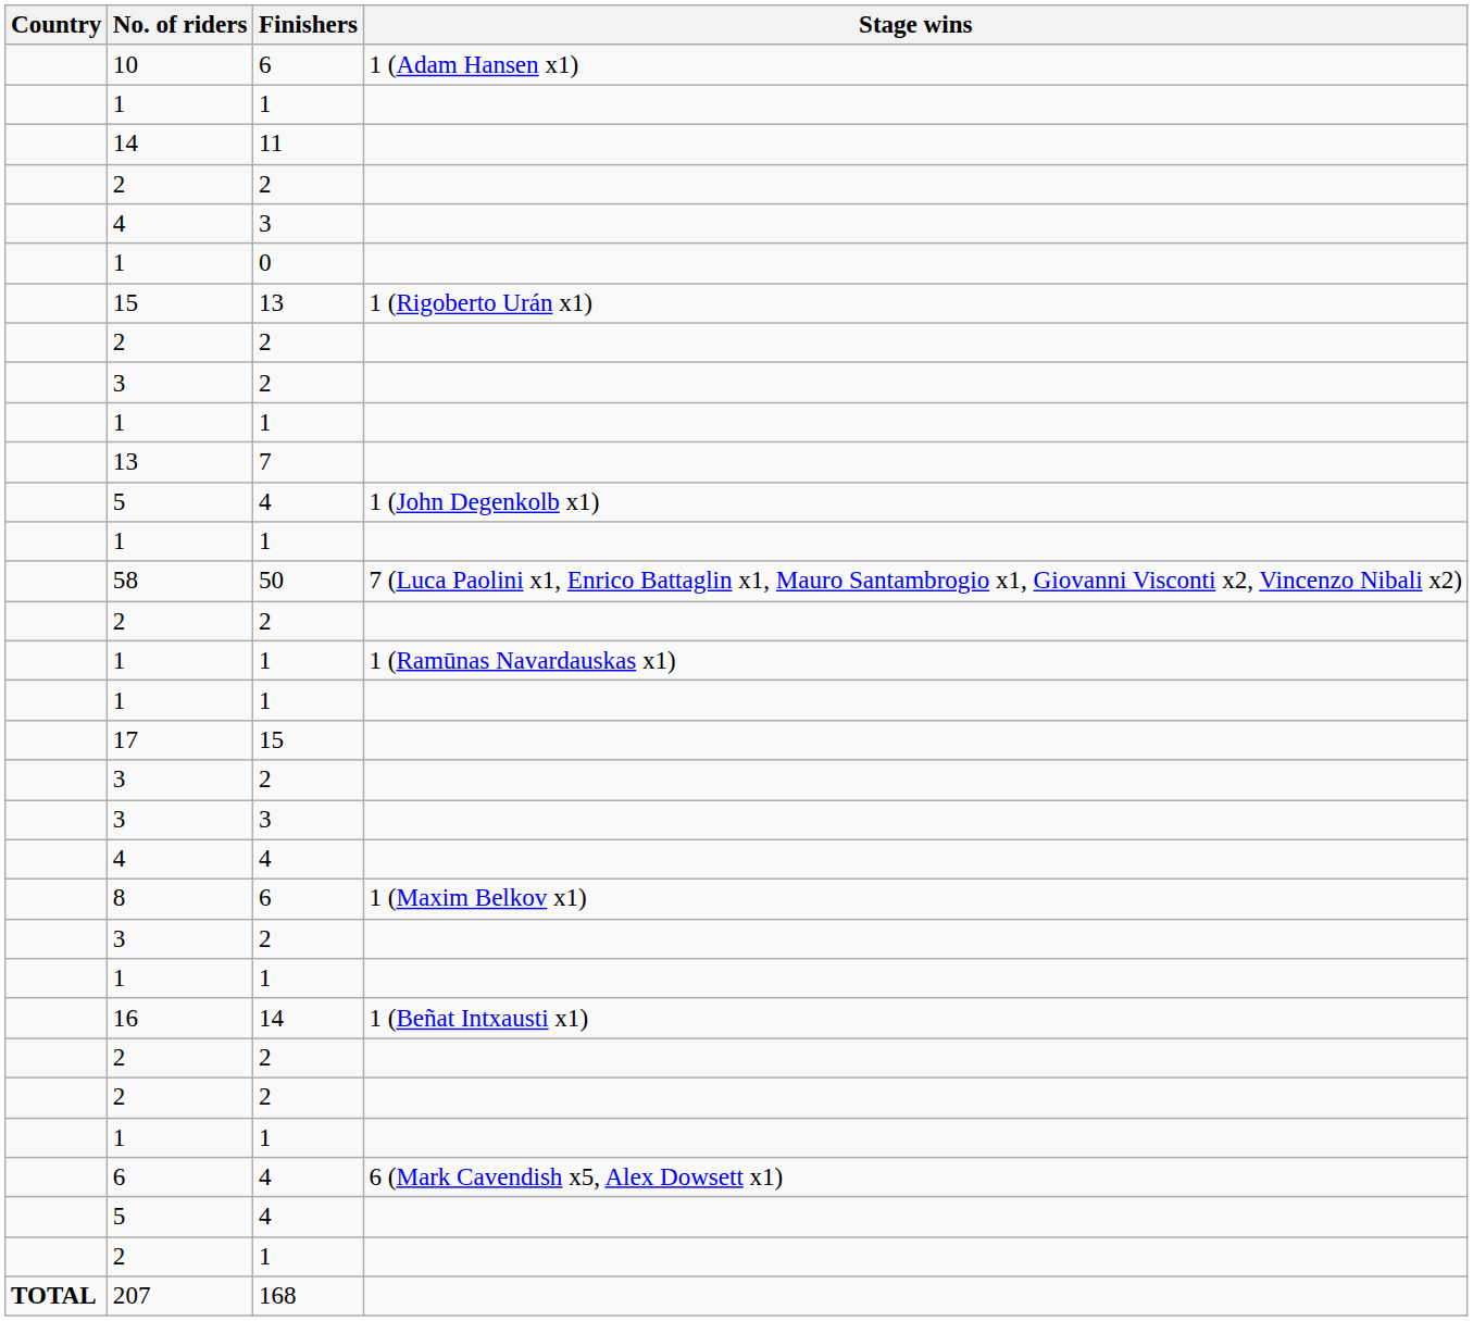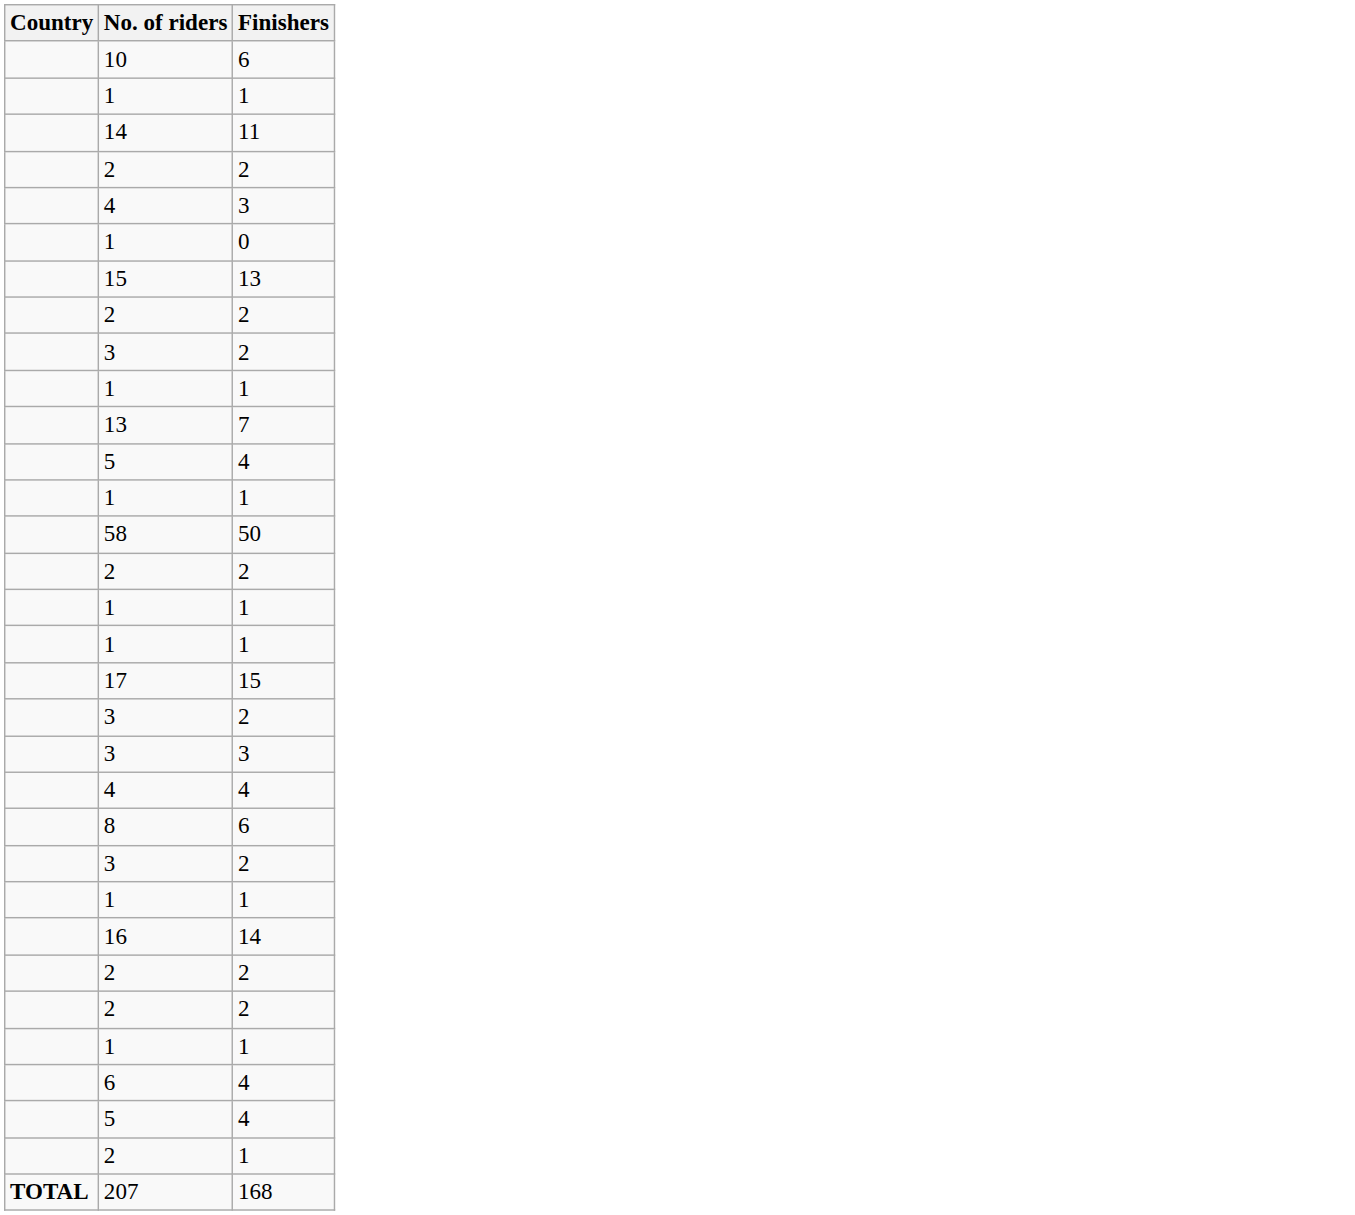 <table class="wikitable sortable">
 <tr>
 <th><strong>Country</strong></th>
 <th><strong>No. of riders</strong></th>
 <th><strong>Finishers</strong></th>
-<th><strong>Stage wins</strong></th>
 </tr>
 <tr>
 <td></td>
 <td>10</td>
 <td>6</td>
-<td>1 (<a href='#'>Adam Hansen</a> x1)</td>
 </tr>
 <tr>
 <td></td>
 <td>1</td>
 <td>1</td>
-<td></td>
 </tr>
 <tr>
 <td></td>
 <td>14</td>
 <td>11</td>
-<td></td>
 </tr>
 <tr>
 <td></td>
 <td>2</td>
 <td>2</td>
-<td></td>
 </tr>
 <tr>
 <td></td>
 <td>4</td>
 <td>3</td>
-<td></td>
 </tr>
 <tr>
 <td></td>
 <td>1</td>
 <td>0</td>
-<td></td>
 </tr>
 <tr>
 <td></td>
 <td>15</td>
 <td>13</td>
-<td>1 (<a href='#'>Rigoberto Urán</a> x1)</td>
 </tr>
 <tr>
 <td></td>
 <td>2</td>
 <td>2</td>
-<td></td>
 </tr>
 <tr>
 <td></td>
 <td>3</td>
 <td>2</td>
-<td></td>
 </tr>
 <tr>
 <td></td>
 <td>1</td>
 <td>1</td>
-<td></td>
 </tr>
 <tr>
 <td></td>
 <td>13</td>
 <td>7</td>
-<td></td>
 </tr>
 <tr>
 <td></td>
 <td>5</td>
 <td>4</td>
-<td>1 (<a href='#'>John Degenkolb</a> x1)</td>
 </tr>
 <tr>
 <td></td>
 <td>1</td>
 <td>1</td>
-<td></td>
 </tr>
 <tr>
 <td></td>
 <td>58</td>
 <td>50</td>
-<td>7 (<a href='#'>Luca Paolini</a> x1, <a href='#'>Enrico Battaglin</a> x1, <a href='#'>Mauro Santambrogio</a> x1, <a href='#'>Giovanni Visconti</a> x2, <a href='#'>Vincenzo Nibali</a> x2)</td>
 </tr>
 <tr>
 <td></td>
 <td>2</td>
 <td>2</td>
-<td></td>
 </tr>
 <tr>
 <td></td>
 <td>1</td>
 <td>1</td>
-<td>1 (<a href='#'>Ramūnas Navardauskas</a> x1)</td>
 </tr>
 <tr>
 <td></td>
 <td>1</td>
 <td>1</td>
-<td></td>
 </tr>
 <tr>
 <td></td>
 <td>17</td>
 <td>15</td>
-<td></td>
 </tr>
 <tr>
 <td></td>
 <td>3</td>
 <td>2</td>
-<td></td>
 </tr>
 <tr>
 <td></td>
 <td>3</td>
 <td>3</td>
-<td></td>
 </tr>
 <tr>
 <td></td>
 <td>4</td>
 <td>4</td>
-<td></td>
 </tr>
 <tr>
 <td></td>
 <td>8</td>
 <td>6</td>
-<td>1 (<a href='#'>Maxim Belkov</a> x1)</td>
 </tr>
 <tr>
 <td></td>
 <td>3</td>
 <td>2</td>
-<td></td>
 </tr>
 <tr>
 <td></td>
 <td>1</td>
 <td>1</td>
-<td></td>
 </tr>
 <tr>
 <td></td>
 <td>16</td>
 <td>14</td>
-<td>1 (<a href='#'>Beñat Intxausti</a> x1)</td>
 </tr>
 <tr>
 <td></td>
 <td>2</td>
 <td>2</td>
-<td></td>
 </tr>
 <tr>
 <td></td>
 <td>2</td>
 <td>2</td>
-<td></td>
 </tr>
 <tr>
 <td></td>
 <td>1</td>
 <td>1</td>
-<td></td>
 </tr>
 <tr>
 <td></td>
 <td>6</td>
 <td>4</td>
-<td>6 (<a href='#'>Mark Cavendish</a> x5, <a href='#'>Alex Dowsett</a> x1)</td>
 </tr>
 <tr>
 <td></td>
 <td>5</td>
 <td>4</td>
-<td></td>
 </tr>
 <tr>
 <td></td>
 <td>2</td>
 <td>1</td>
-<td></td>
 </tr>
 <tr>
 <td><strong>TOTAL</strong></td>
 <td>207</td>
 <td>168</td>
-<td></td>
 </tr>
 </table>
